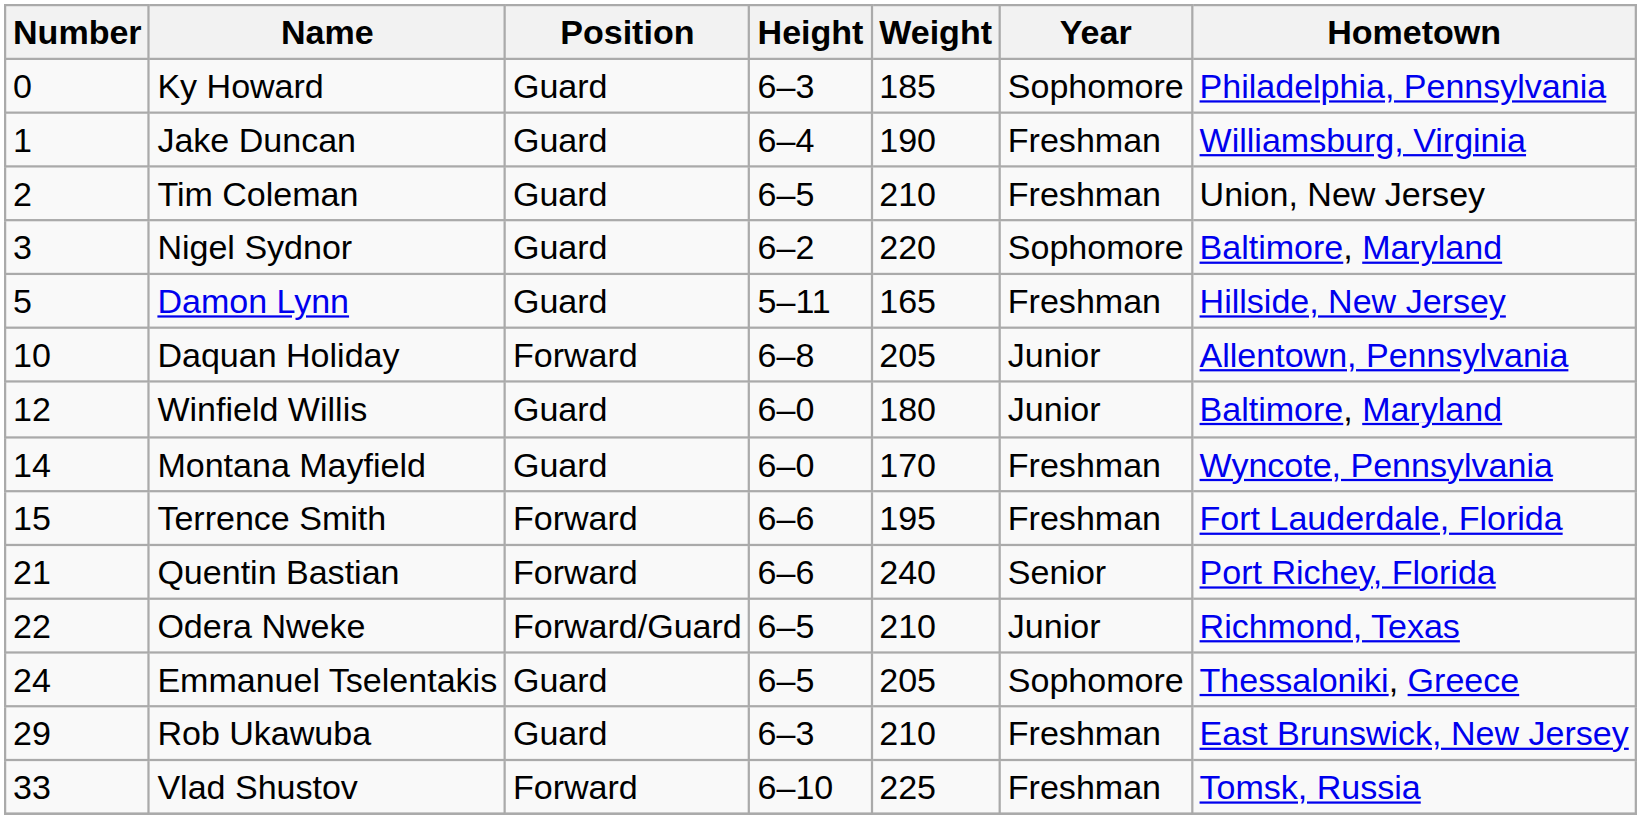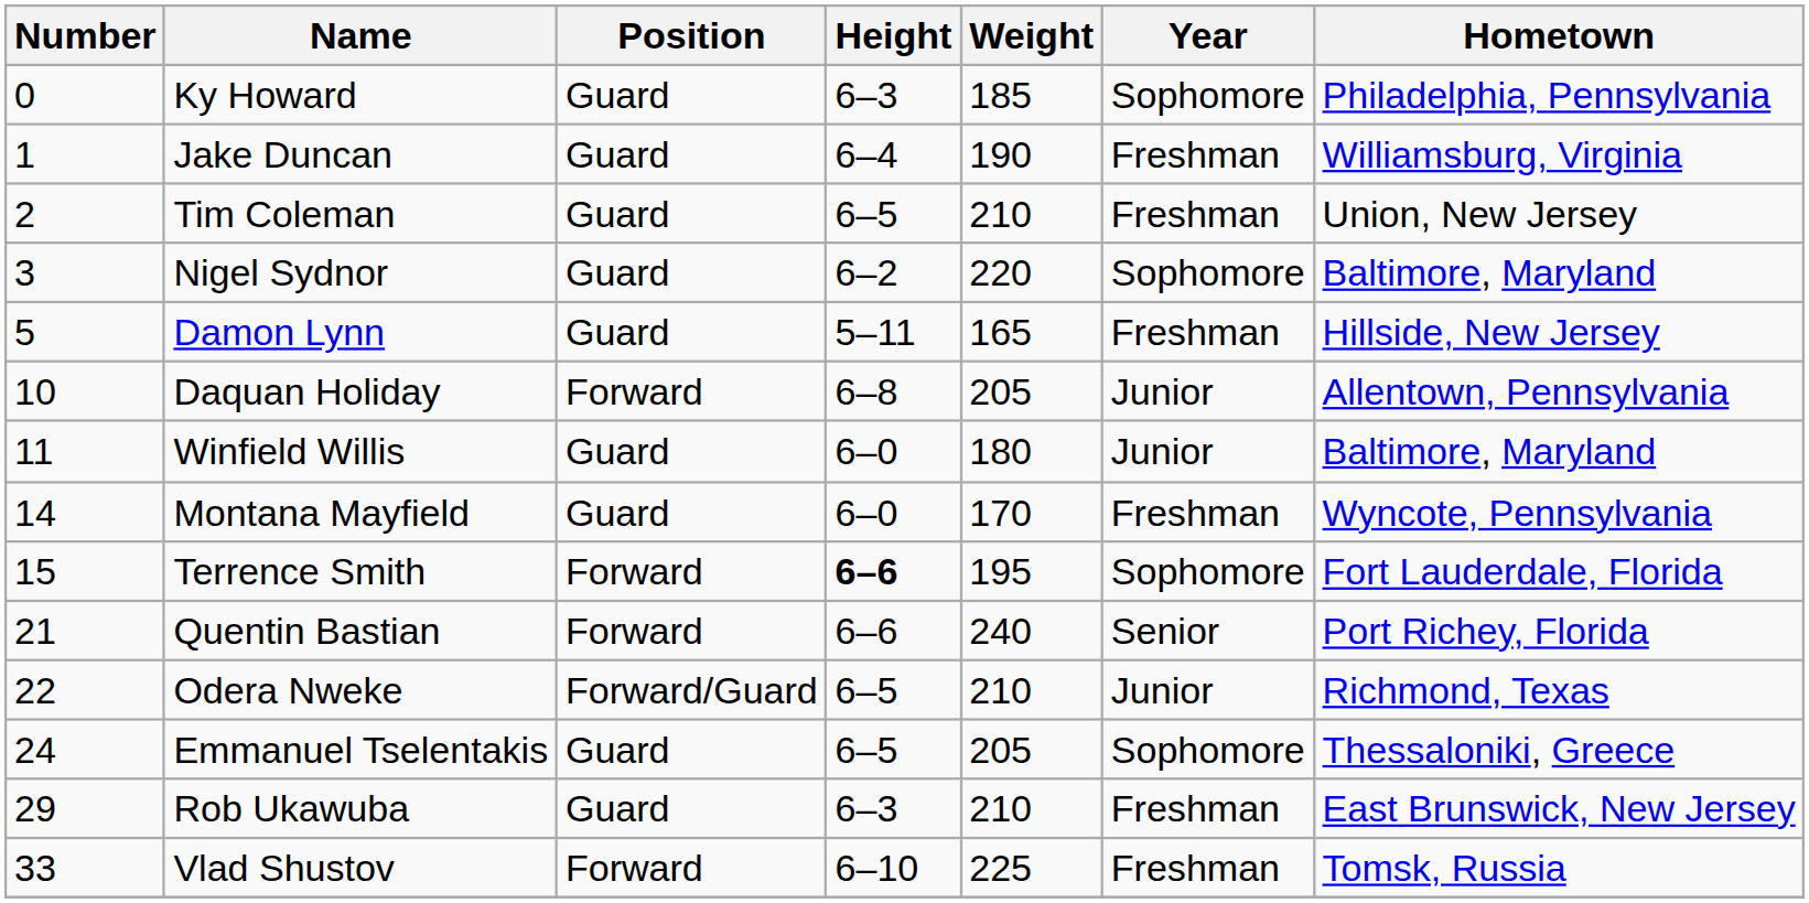 <table class="wikitable" style="font-size: 95%;">
 <tr>
 <th>Number</th>
 <th>Name</th>
 <th>Position</th>
 <th>Height</th>
 <th>Weight</th>
 <th>Year</th>
 <th>Hometown</th>
 </tr>
 <tr>
 <td>0</td>
 <td>Ky Howard</td>
 <td>Guard</td>
 <td>6–3</td>
 <td>185</td>
 <td>Sophomore</td>
 <td><a href='#'>Philadelphia, Pennsylvania</a></td>
 </tr>
 <tr>
 <td>1</td>
 <td>Jake Duncan</td>
 <td>Guard</td>
 <td>6–4</td>
 <td>190</td>
 <td>Freshman</td>
 <td><a href='#'>Williamsburg, Virginia</a></td>
 </tr>
 <tr>
 <td>2</td>
 <td>Tim Coleman</td>
 <td>Guard</td>
 <td>6–5</td>
 <td>210</td>
 <td>Freshman</td>
 <td>Union, New Jersey</td>
 </tr>
 <tr>
 <td>3</td>
 <td>Nigel Sydnor</td>
 <td>Guard</td>
 <td>6–2</td>
 <td>220</td>
 <td>Sophomore</td>
 <td><a href='#'>Baltimore</a>, <a href='#'>Maryland</a></td>
 </tr>
 <tr>
 <td>5</td>
 <td><a href='#'>Damon Lynn</a></td>
 <td>Guard</td>
 <td>5–11</td>
 <td>165</td>
 <td>Freshman</td>
 <td><a href='#'>Hillside, New Jersey</a></td>
 </tr>
 <tr>
 <td>10</td>
 <td>Daquan Holiday</td>
 <td>Forward</td>
 <td>6–8</td>
 <td>205</td>
 <td>Junior</td>
 <td><a href='#'>Allentown, Pennsylvania</a></td>
 </tr>
 <tr>
-<td>12</td>
+<td>11</td>
 <td>Winfield Willis</td>
 <td>Guard</td>
 <td>6–0</td>
 <td>180</td>
 <td>Junior</td>
 <td><a href='#'>Baltimore</a>, <a href='#'>Maryland</a></td>
 </tr>
 <tr>
 <td>14</td>
 <td>Montana Mayfield</td>
 <td>Guard</td>
 <td>6–0</td>
 <td>170</td>
 <td>Freshman</td>
 <td><a href='#'>Wyncote, Pennsylvania</a></td>
 </tr>
 <tr>
 <td>15</td>
 <td>Terrence Smith</td>
 <td>Forward</td>
-<td>6–6</td>
+<td><strong>6–6</strong></td>
 <td>195</td>
-<td>Freshman</td>
+<td>Sophomore</td>
 <td><a href='#'>Fort Lauderdale, Florida</a></td>
 </tr>
 <tr>
 <td>21</td>
 <td>Quentin Bastian</td>
 <td>Forward</td>
 <td>6–6</td>
 <td>240</td>
 <td>Senior</td>
 <td><a href='#'>Port Richey, Florida</a></td>
 </tr>
 <tr>
 <td>22</td>
 <td>Odera Nweke</td>
 <td>Forward/Guard</td>
 <td>6–5</td>
 <td>210</td>
 <td>Junior</td>
 <td><a href='#'>Richmond, Texas</a></td>
 </tr>
 <tr>
 <td>24</td>
 <td>Emmanuel Tselentakis</td>
 <td>Guard</td>
 <td>6–5</td>
 <td>205</td>
 <td>Sophomore</td>
 <td><a href='#'>Thessaloniki</a>, <a href='#'>Greece</a></td>
 </tr>
 <tr>
 <td>29</td>
 <td>Rob Ukawuba</td>
 <td>Guard</td>
 <td>6–3</td>
 <td>210</td>
 <td>Freshman</td>
 <td><a href='#'>East Brunswick, New Jersey</a></td>
 </tr>
 <tr>
 <td>33</td>
 <td>Vlad Shustov</td>
 <td>Forward</td>
 <td>6–10</td>
 <td>225</td>
 <td>Freshman</td>
 <td><a href='#'>Tomsk, Russia</a></td>
 </tr>
 <tr>
 </tr>
 </table>
